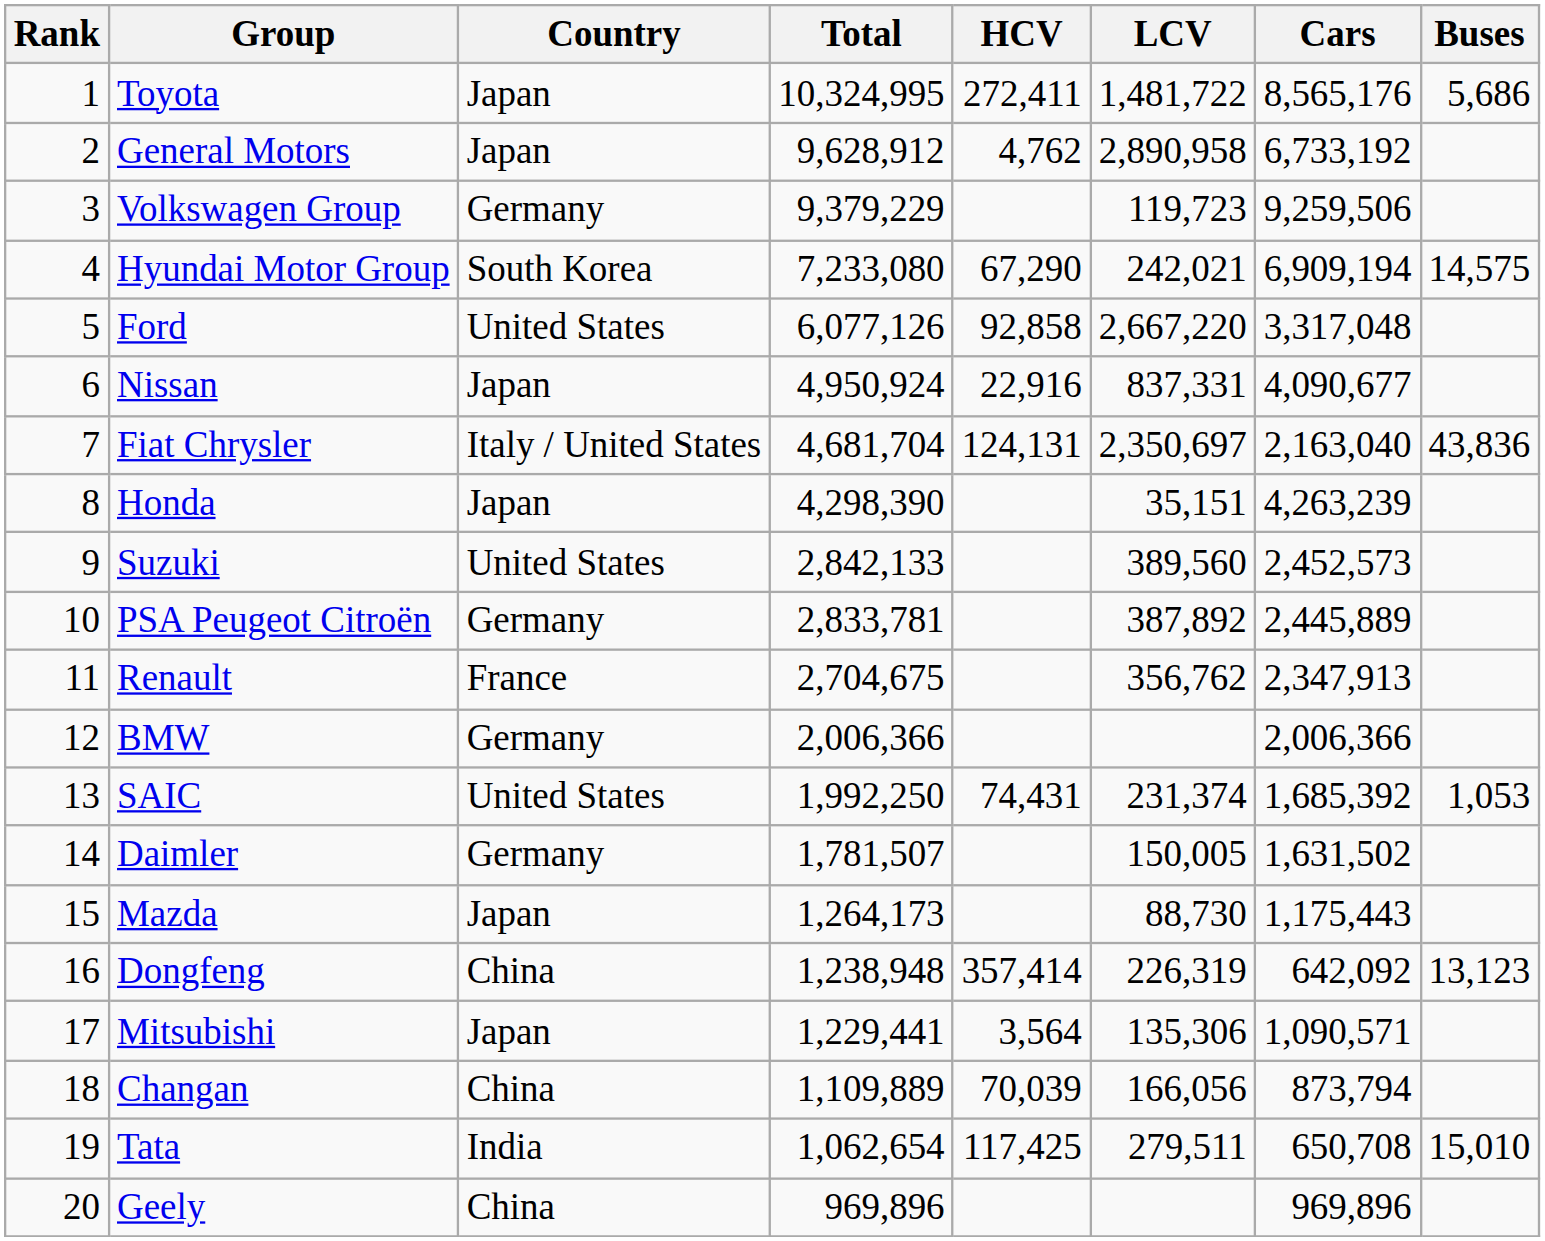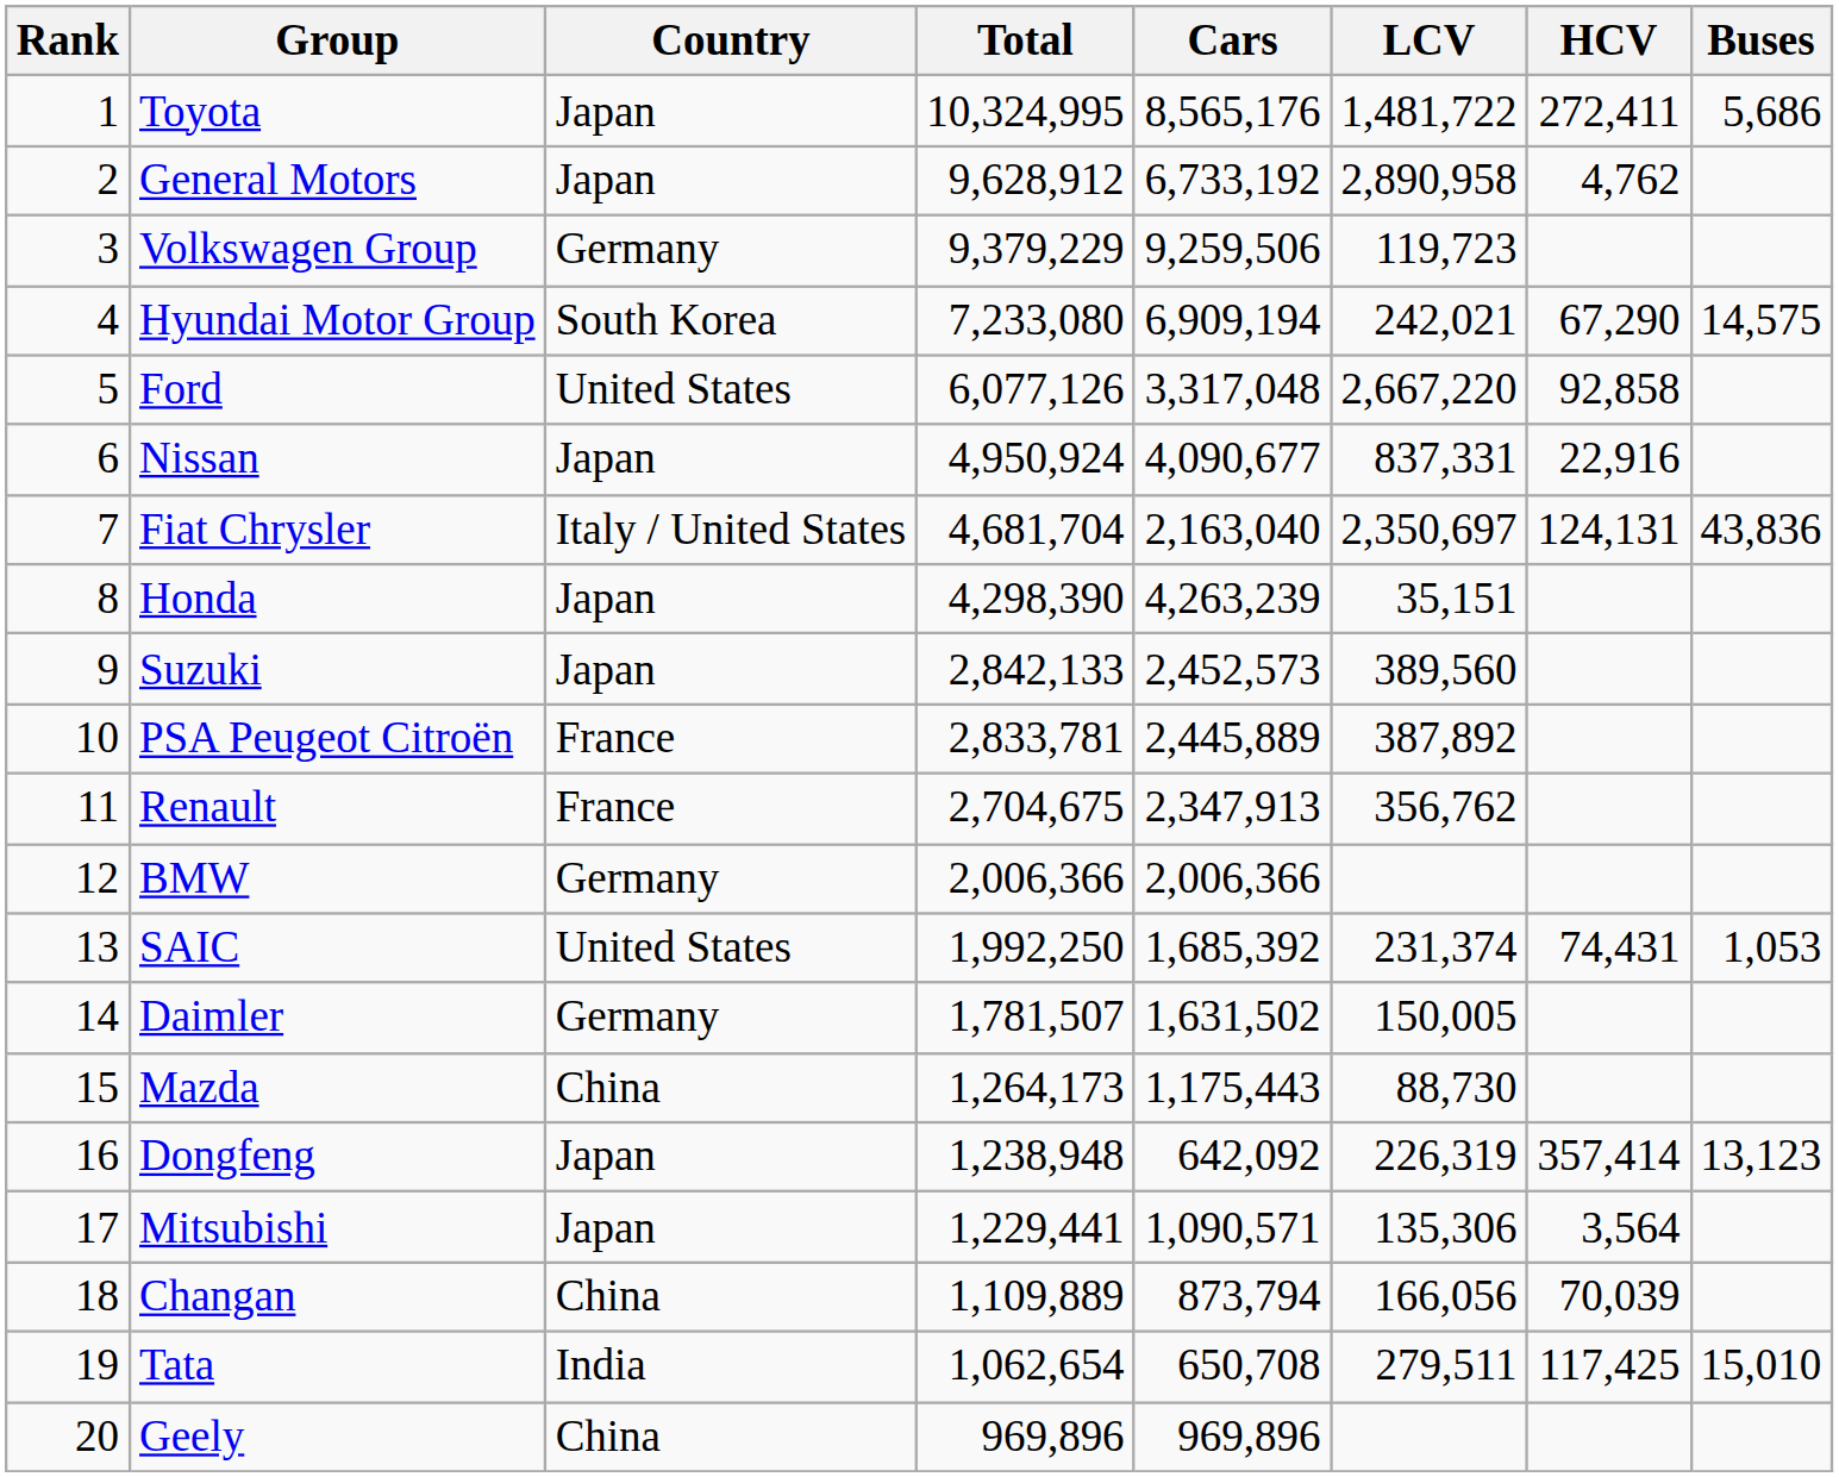 <table class="wikitable sortable" style="text-align:right;">
 <tr>
 <th>Rank</th>
 <th>Group</th>
 <th>Country</th>
 <th data-sort-type=number>Total</th>
+<th data-sort-type=number>Cars</th>
+<th data-sort-type=number>LCV</th>
 <th data-sort-type=number>HCV</th>
-<th data-sort-type=number>LCV</th>
-<th data-sort-type=number>Cars</th>
 <th data-sort-type=number>Buses</th>
 </tr>
 <tr>
 <td>1</td>
 <td style="text-align:left;"><a href='#'>Toyota</a></td>
 <td style="text-align:left;">Japan</td>
 <td>10,324,995</td>
+<td>8,565,176</td>
+<td>1,481,722</td>
 <td>272,411</td>
-<td>1,481,722</td>
-<td>8,565,176</td>
 <td>5,686</td>
 </tr>
 <tr>
 <td>2</td>
 <td style="text-align:left;"><a href='#'>General Motors</a></td>
 <td style="text-align:left;">Japan</td>
 <td>9,628,912</td>
+<td>6,733,192</td>
+<td>2,890,958</td>
 <td>4,762</td>
-<td>2,890,958</td>
-<td>6,733,192</td>
 <td></td>
 </tr>
 <tr>
 <td>3</td>
 <td style="text-align:left;"><a href='#'>Volkswagen Group</a></td>
 <td style="text-align:left;">Germany</td>
 <td>9,379,229</td>
+<td>9,259,506</td>
+<td>119,723</td>
 <td></td>
-<td>119,723</td>
-<td>9,259,506</td>
 <td></td>
 </tr>
 <tr>
 <td>4</td>
 <td style="text-align:left;"><a href='#'>Hyundai Motor Group</a></td>
 <td style="text-align:left;">South Korea</td>
 <td>7,233,080</td>
+<td>6,909,194</td>
+<td>242,021</td>
 <td>67,290</td>
-<td>242,021</td>
-<td>6,909,194</td>
 <td>14,575</td>
 </tr>
 <tr>
 <td>5</td>
 <td style="text-align:left;"><a href='#'>Ford</a></td>
 <td style="text-align:left;">United States</td>
 <td>6,077,126</td>
+<td>3,317,048</td>
+<td>2,667,220</td>
 <td>92,858</td>
-<td>2,667,220</td>
-<td>3,317,048</td>
 <td></td>
 </tr>
 <tr>
 <td>6</td>
 <td style="text-align:left;"><a href='#'>Nissan</a></td>
 <td style="text-align:left;">Japan</td>
 <td>4,950,924</td>
+<td>4,090,677</td>
+<td>837,331</td>
 <td>22,916</td>
-<td>837,331</td>
-<td>4,090,677</td>
 <td></td>
 </tr>
 <tr>
 <td>7</td>
 <td style="text-align:left;"><a href='#'>Fiat Chrysler</a></td>
 <td style="text-align:left;">Italy / United States</td>
 <td>4,681,704</td>
+<td>2,163,040</td>
+<td>2,350,697</td>
 <td>124,131</td>
-<td>2,350,697</td>
-<td>2,163,040</td>
 <td>43,836</td>
 </tr>
 <tr>
 <td>8</td>
 <td style="text-align:left;"><a href='#'>Honda</a></td>
 <td style="text-align:left;">Japan</td>
 <td>4,298,390</td>
+<td>4,263,239</td>
+<td>35,151</td>
 <td></td>
-<td>35,151</td>
-<td>4,263,239</td>
 <td></td>
 </tr>
 <tr>
 <td>9</td>
 <td style="text-align:left;"><a href='#'>Suzuki</a></td>
-<td style="text-align:left;">United States</td>
+<td style="text-align:left;">Japan</td>
 <td>2,842,133</td>
+<td>2,452,573</td>
+<td>389,560</td>
 <td></td>
-<td>389,560</td>
-<td>2,452,573</td>
 <td></td>
 </tr>
 <tr>
 <td>10</td>
 <td style="text-align:left;"><a href='#'>PSA Peugeot Citroën</a></td>
-<td style="text-align:left;">Germany</td>
+<td style="text-align:left;">France</td>
 <td>2,833,781</td>
+<td>2,445,889</td>
+<td>387,892</td>
 <td></td>
-<td>387,892</td>
-<td>2,445,889</td>
 <td></td>
 </tr>
 <tr>
 <td>11</td>
 <td style="text-align:left;"><a href='#'>Renault</a></td>
 <td style="text-align:left;">France</td>
 <td>2,704,675</td>
+<td>2,347,913</td>
+<td>356,762</td>
 <td></td>
-<td>356,762</td>
-<td>2,347,913</td>
 <td></td>
 </tr>
 <tr>
 <td>12</td>
 <td style="text-align:left;"><a href='#'>BMW</a></td>
 <td style="text-align:left;">Germany</td>
 <td>2,006,366</td>
+<td>2,006,366</td>
 <td></td>
 <td></td>
-<td>2,006,366</td>
 <td></td>
 </tr>
 <tr>
 <td>13</td>
 <td style="text-align:left;"><a href='#'>SAIC</a></td>
 <td style="text-align:left;">United States</td>
 <td>1,992,250</td>
+<td>1,685,392</td>
+<td>231,374</td>
 <td>74,431</td>
-<td>231,374</td>
-<td>1,685,392</td>
 <td>1,053</td>
 </tr>
 <tr>
 <td>14</td>
 <td style="text-align:left;"><a href='#'>Daimler</a></td>
 <td style="text-align:left;">Germany</td>
 <td>1,781,507</td>
+<td>1,631,502</td>
+<td>150,005</td>
 <td></td>
-<td>150,005</td>
-<td>1,631,502</td>
 <td></td>
 </tr>
 <tr>
 <td>15</td>
 <td style="text-align:left;"><a href='#'>Mazda</a></td>
-<td style="text-align:left;">Japan</td>
+<td style="text-align:left;">China</td>
 <td>1,264,173</td>
+<td>1,175,443</td>
+<td>88,730</td>
 <td></td>
-<td>88,730</td>
-<td>1,175,443</td>
 <td></td>
 </tr>
 <tr>
 <td>16</td>
 <td style="text-align:left;"><a href='#'>Dongfeng</a></td>
-<td style="text-align:left;">China</td>
+<td style="text-align:left;">Japan</td>
 <td>1,238,948</td>
+<td>642,092</td>
+<td>226,319</td>
 <td>357,414</td>
-<td>226,319</td>
-<td>642,092</td>
 <td>13,123</td>
 </tr>
 <tr>
 <td>17</td>
 <td style="text-align:left;"><a href='#'>Mitsubishi</a></td>
 <td style="text-align:left;">Japan</td>
 <td>1,229,441</td>
+<td>1,090,571</td>
+<td>135,306</td>
 <td>3,564</td>
-<td>135,306</td>
-<td>1,090,571</td>
 <td></td>
 </tr>
 <tr>
 <td>18</td>
 <td style="text-align:left;"><a href='#'>Changan</a></td>
 <td style="text-align:left;">China</td>
 <td>1,109,889</td>
+<td>873,794</td>
+<td>166,056</td>
 <td>70,039</td>
-<td>166,056</td>
-<td>873,794</td>
 <td></td>
 </tr>
 <tr>
 <td>19</td>
 <td style="text-align:left;"><a href='#'>Tata</a></td>
 <td style="text-align:left;">India</td>
 <td>1,062,654</td>
+<td>650,708</td>
+<td>279,511</td>
 <td>117,425</td>
-<td>279,511</td>
-<td>650,708</td>
 <td>15,010</td>
 </tr>
 <tr>
 <td>20</td>
 <td style="text-align:left;"><a href='#'>Geely</a></td>
 <td style="text-align:left;">China</td>
 <td>969,896</td>
+<td>969,896</td>
 <td></td>
 <td></td>
-<td>969,896</td>
 <td></td>
 </tr>
 </table>
